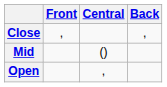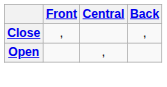 <table class="wikitable" style="text-align: center;">
 <tr>
 <th></th>
 <th><a href='#'>Front</a></th>
 <th><a href='#'>Central</a></th>
 <th><a href='#'>Back</a></th>
 </tr>
 <tr>
 <th><a href='#'>Close</a></th>
 <td>, </td>
 <td></td>
 <td>, </td>
 </tr>
 <tr>
-<th><a href='#'>Mid</a></th>
-<td></td>
-<td>()</td>
-<td></td>
-</tr>
-<tr>
 <th><a href='#'>Open</a></th>
 <td></td>
 <td>, </td>
 <td></td>
 </tr>
 </table>
